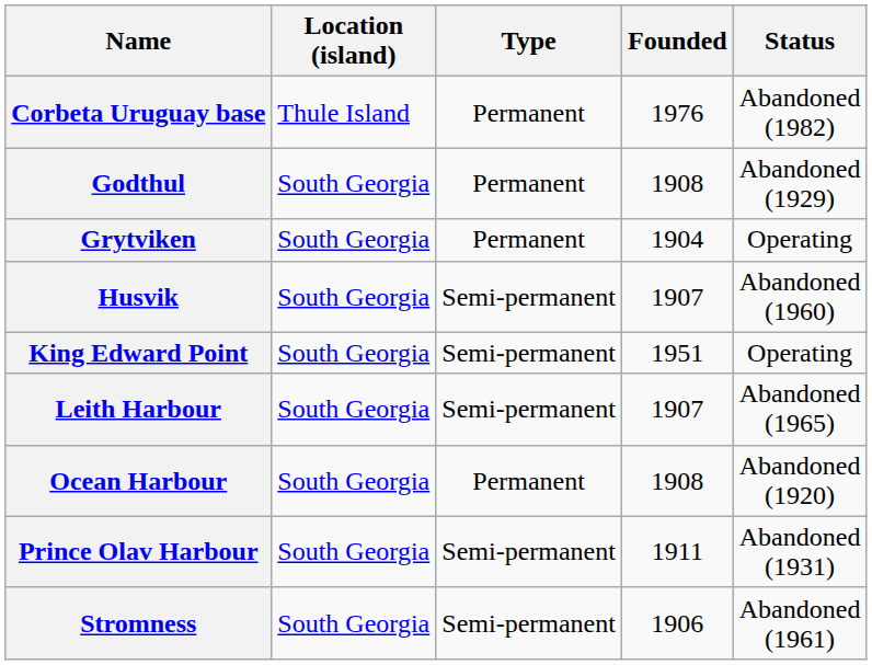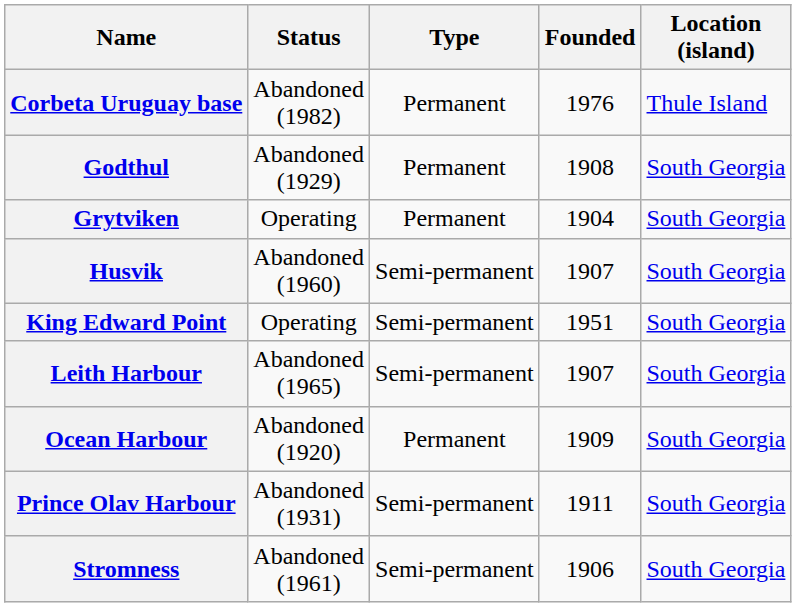 <table class="wikitable sortable" id="Table of settlements">
 <tr>
 <th scope="col">Name</th>
-<th scope="col">Location<br>(island)</th>
+<th scope="col">Status</th>
 <th scope="col">Type</th>
 <th scope="col">Founded</th>
-<th scope="col">Status</th>
+<th scope="col">Location<br>(island)</th>
 </tr>
 <tr>
 <th scope="row" align="left"><a href='#'>Corbeta Uruguay base</a></th>
-<td><a href='#'>Thule Island</a></td>
+<td align=center>Abandoned<br>(1982)</td>
 <td align=center>Permanent</td>
 <td align=center>1976</td>
-<td align=center>Abandoned<br>(1982)</td>
+<td><a href='#'>Thule Island</a></td>
 </tr>
 <tr>
 <th scope="row" align="left"><a href='#'>Godthul</a></th>
-<td><a href='#'>South Georgia</a></td>
+<td align=center>Abandoned<br>(1929)</td>
 <td align=center>Permanent</td>
 <td align=center>1908</td>
-<td align=center>Abandoned<br>(1929)</td>
+<td><a href='#'>South Georgia</a></td>
 </tr>
 <tr>
 <th scope="row" align="left"><a href='#'>Grytviken</a></th>
-<td><a href='#'>South Georgia</a></td>
+<td align=center>Operating</td>
 <td align=center>Permanent</td>
 <td align=center>1904</td>
-<td align=center>Operating</td>
+<td><a href='#'>South Georgia</a></td>
 </tr>
 <tr>
 <th scope="row" align="left"><a href='#'>Husvik</a></th>
-<td><a href='#'>South Georgia</a></td>
+<td align=center>Abandoned<br>(1960)</td>
 <td align=center>Semi-permanent</td>
 <td align=center>1907</td>
-<td align=center>Abandoned<br>(1960)</td>
+<td><a href='#'>South Georgia</a></td>
 </tr>
 <tr>
 <th scope="row" align="left"><a href='#'>King Edward Point</a></th>
-<td><a href='#'>South Georgia</a></td>
+<td align=center>Operating</td>
 <td align=center>Semi-permanent</td>
 <td align=center>1951</td>
-<td align=center>Operating</td>
+<td><a href='#'>South Georgia</a></td>
 </tr>
 <tr>
 <th scope="row" align="left"><a href='#'>Leith Harbour</a></th>
-<td><a href='#'>South Georgia</a></td>
+<td align=center>Abandoned<br>(1965)</td>
 <td align=center>Semi-permanent</td>
 <td align=center>1907</td>
-<td align=center>Abandoned<br>(1965)</td>
+<td><a href='#'>South Georgia</a></td>
 </tr>
 <tr>
 <th scope="row" align="left"><a href='#'>Ocean Harbour</a></th>
+<td align=center>Abandoned<br>(1920)</td>
+<td align=center>Permanent</td>
+<td align=center>1909</td>
 <td><a href='#'>South Georgia</a></td>
-<td align=center>Permanent</td>
-<td align=center>1908</td>
-<td align=center>Abandoned<br>(1920)</td>
 </tr>
 <tr>
 <th scope="row" align="left"><a href='#'>Prince Olav Harbour</a></th>
-<td><a href='#'>South Georgia</a></td>
+<td align=center>Abandoned<br>(1931)<br></td>
 <td align=center>Semi-permanent</td>
 <td align=center>1911</td>
-<td align=center>Abandoned<br>(1931)<br></td>
+<td><a href='#'>South Georgia</a></td>
 </tr>
 <tr>
 <th scope="row" align="left"><a href='#'>Stromness</a></th>
-<td><a href='#'>South Georgia</a></td>
+<td align=center>Abandoned<br>(1961)</td>
 <td align=center>Semi-permanent</td>
 <td align=center>1906</td>
-<td align=center>Abandoned<br>(1961)</td>
+<td><a href='#'>South Georgia</a></td>
 </tr>
 </table>
